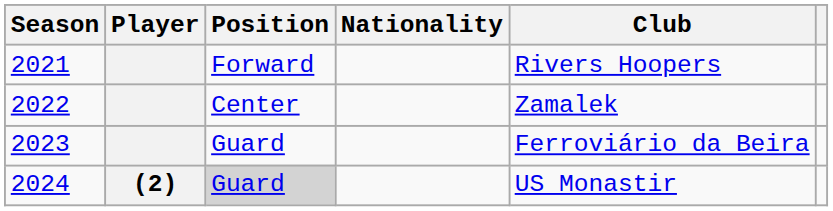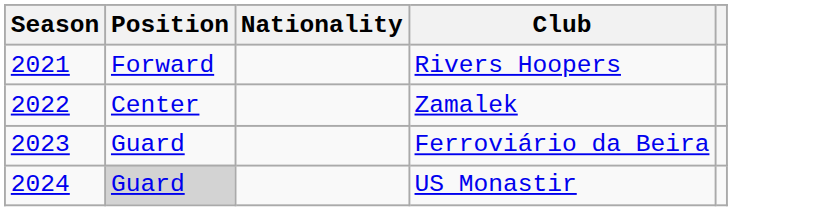 <table class="wikitable plainrowheaders sortable">
 <tr>
 <th scope="col">Season</th>
-<th scope="col">Player</th>
 <th scope="col">Position</th>
 <th scope="col">Nationality</th>
 <th scope="col">Club</th>
 <th scope="col"></th>
 </tr>
 <tr>
 <td><a href='#'>2021</a></td>
-<th scope="row"></th>
 <td><a href='#'>Forward</a></td>
 <td></td>
 <td> <a href='#'>Rivers Hoopers</a></td>
 <td align=center></td>
 </tr>
 <tr>
 <td><a href='#'>2022</a></td>
-<th scope="row"></th>
 <td><a href='#'>Center</a></td>
 <td></td>
 <td> <a href='#'>Zamalek</a></td>
 <td align=center></td>
 </tr>
 <tr>
 <td><a href='#'>2023</a></td>
-<th scope="row"></th>
 <td><a href='#'>Guard</a></td>
 <td></td>
 <td> <a href='#'>Ferroviário da Beira</a></td>
 <td align="center"></td>
 </tr>
 <tr>
 <td><a href='#'>2024</a></td>
-<th scope="row"> (2)</th>
 <td style="background: lightgrey;"><a href='#'>Guard</a></td>
 <td></td>
 <td> <a href='#'>US Monastir</a></td>
 <td align="center"></td>
 </tr>
 </table>
